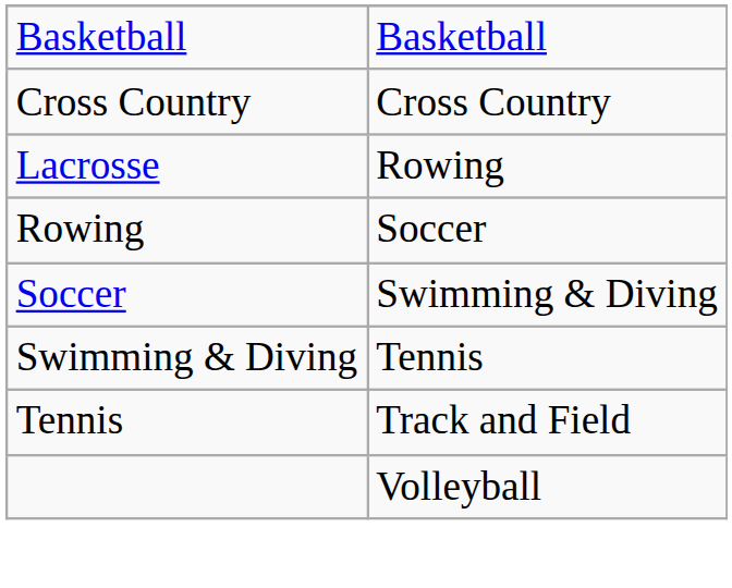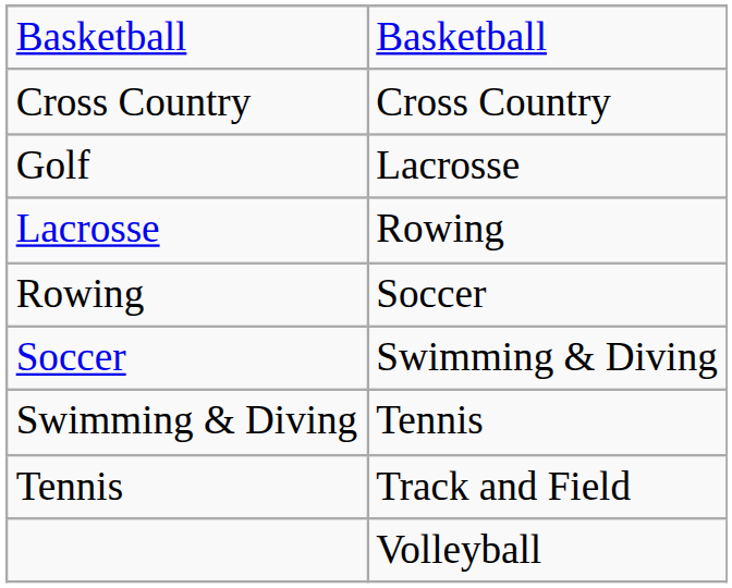 <table class="wikitable" style="float:right; clear:right; margin:0 0 1em 1em;">
 <tr>
 </tr>
 <tr>
 <td><a href='#'>Basketball</a></td>
 <td><a href='#'>Basketball</a></td>
 </tr>
 <tr>
 <td>Cross Country</td>
 <td>Cross Country</td>
+</tr>
+<tr>
+<td>Golf</td>
+<td>Lacrosse</td>
 </tr>
 <tr>
 <td><a href='#'>Lacrosse</a></td>
 <td>Rowing</td>
 </tr>
 <tr>
 <td>Rowing</td>
 <td>Soccer</td>
 </tr>
 <tr>
 <td><a href='#'>Soccer</a></td>
 <td>Swimming & Diving</td>
 </tr>
 <tr>
 <td>Swimming & Diving</td>
 <td>Tennis</td>
 </tr>
 <tr>
 <td>Tennis</td>
 <td>Track and Field</td>
 </tr>
 <tr>
 <td></td>
 <td>Volleyball</td>
 </tr>
 </table>
